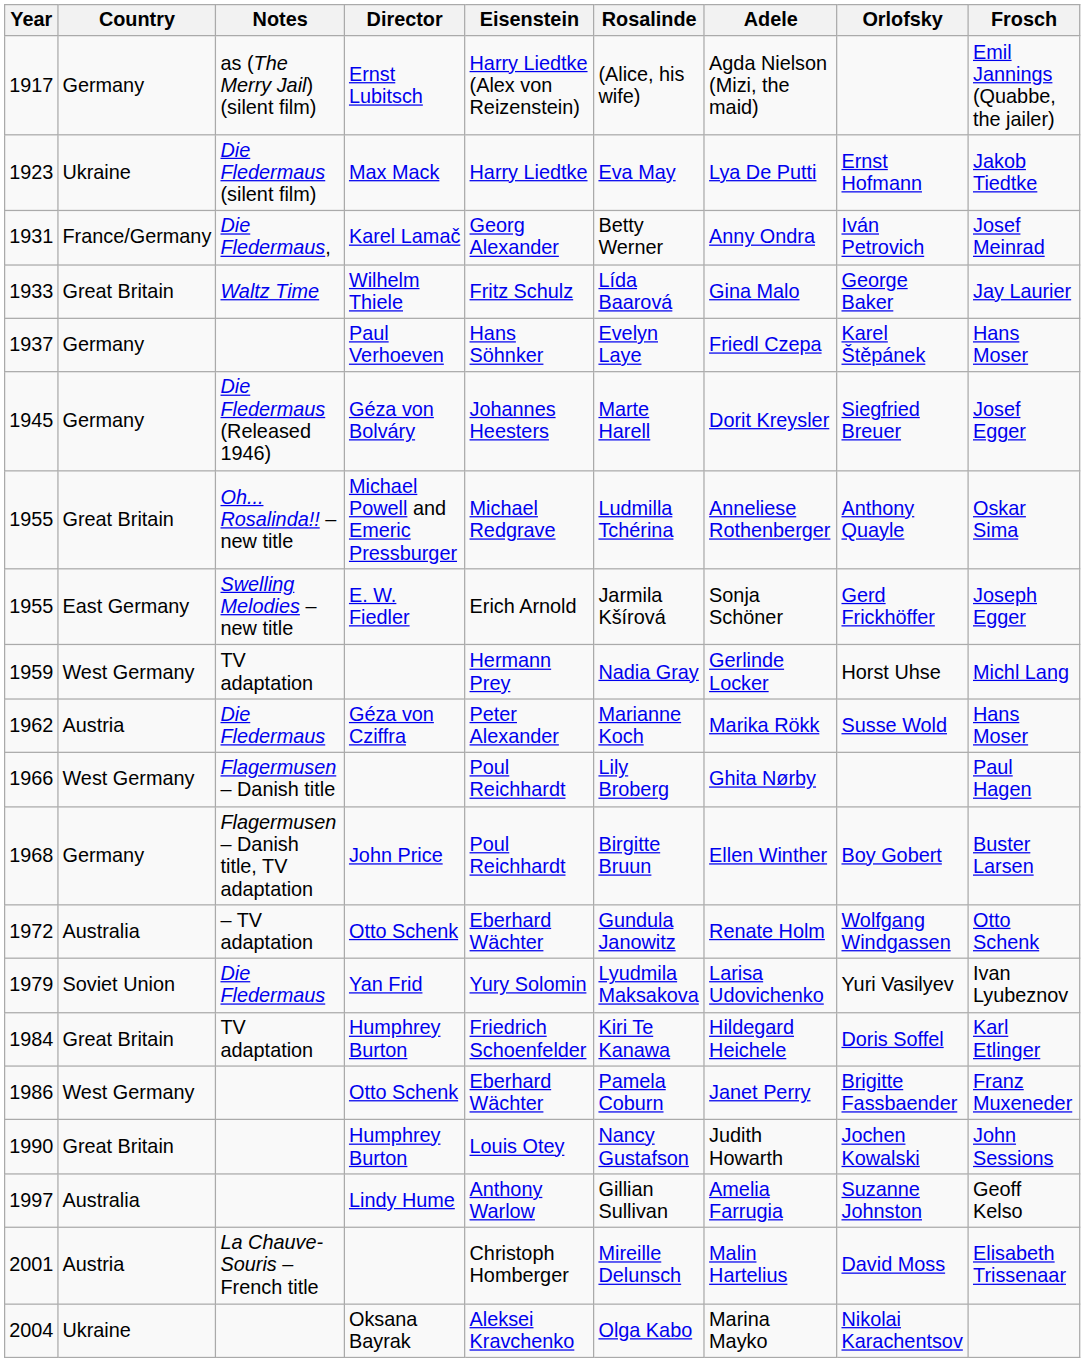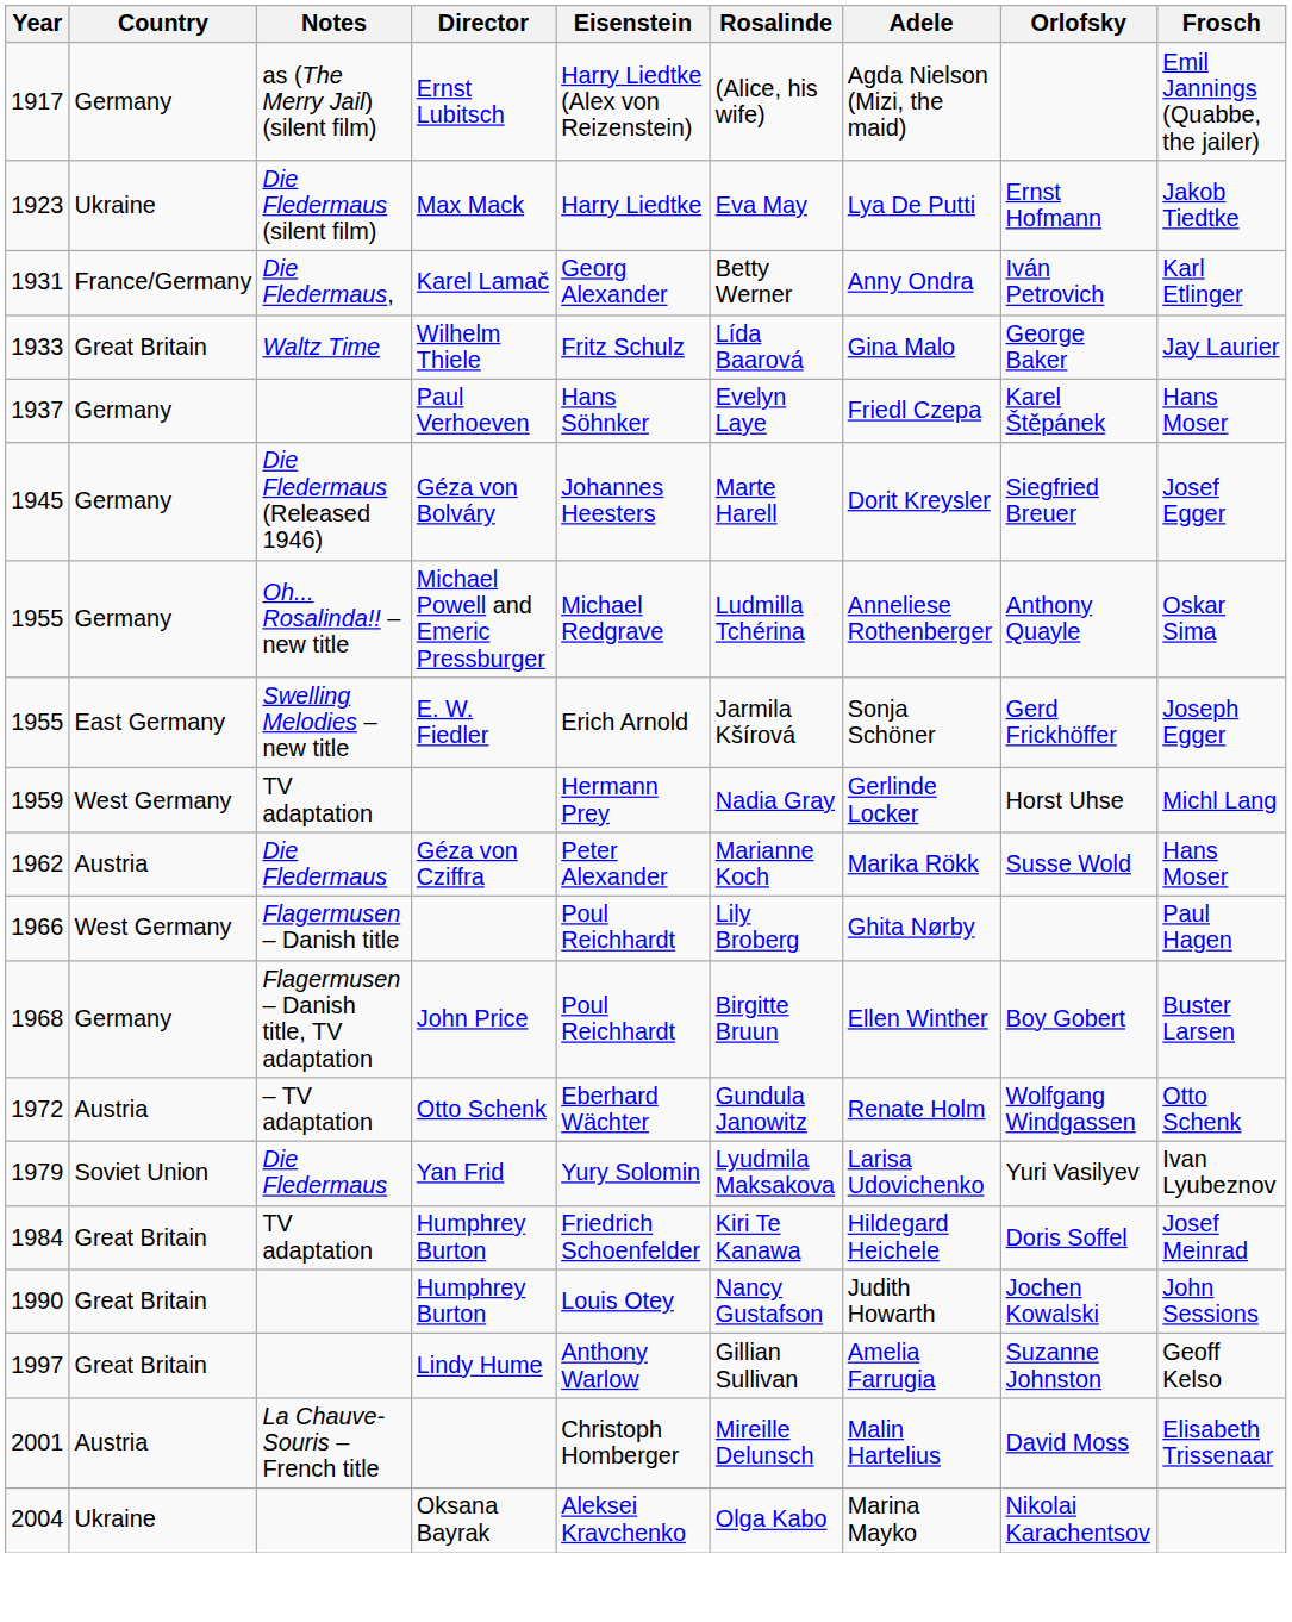 <table class="wikitable">
 <tr>
 <th>Year</th>
 <th>Country</th>
 <th align="center">Notes</th>
 <th align="center">Director</th>
 <th align="center">Eisenstein</th>
 <th align="center">Rosalinde</th>
 <th align="center">Adele</th>
 <th align="center">Orlofsky</th>
 <th align="center">Frosch</th>
 </tr>
 <tr>
 <td>1917</td>
 <td>Germany</td>
 <td>as <em></em> (<em>The Merry Jail</em>) (silent film)</td>
 <td><a href='#'>Ernst Lubitsch</a></td>
 <td><a href='#'>Harry Liedtke</a> (Alex von Reizenstein)</td>
 <td> (Alice, his wife)</td>
 <td>Agda Nielson (Mizi, the maid)</td>
 <td align="left"> </td>
 <td><a href='#'>Emil Jannings</a> (Quabbe, the jailer)</td>
 </tr>
 <tr>
 <td>1923</td>
 <td>Ukraine</td>
 <td><em><a href='#'>Die Fledermaus</a></em> (silent film)</td>
 <td><a href='#'>Max Mack</a></td>
 <td><a href='#'>Harry Liedtke</a></td>
 <td><a href='#'>Eva May</a></td>
 <td><a href='#'>Lya De Putti</a></td>
 <td><a href='#'>Ernst Hofmann</a></td>
 <td><a href='#'>Jakob Tiedtke</a></td>
 </tr>
 <tr>
 <td>1931</td>
 <td>France/Germany</td>
 <td><em><a href='#'>Die Fledermaus</a></em>, <br> <em></em></td>
 <td><a href='#'>Karel Lamač</a></td>
 <td><a href='#'>Georg Alexander</a></td>
 <td>Betty Werner</td>
 <td><a href='#'>Anny Ondra</a></td>
 <td><a href='#'>Iván Petrovich</a></td>
-<td><a href='#'>Josef Meinrad</a></td>
+<td><a href='#'>Karl Etlinger</a></td>
 </tr>
 <tr>
 <td>1933</td>
 <td>Great Britain</td>
 <td><em><a href='#'>Waltz Time</a></em></td>
 <td><a href='#'>Wilhelm Thiele</a></td>
 <td><a href='#'>Fritz Schulz</a></td>
 <td><a href='#'>Lída Baarová</a></td>
 <td><a href='#'>Gina Malo</a></td>
 <td><a href='#'>George Baker</a></td>
 <td><a href='#'>Jay Laurier</a></td>
 </tr>
 <tr>
 <td>1937</td>
 <td>Germany</td>
 <td><em></em></td>
 <td><a href='#'>Paul Verhoeven</a></td>
 <td><a href='#'>Hans Söhnker</a></td>
 <td><a href='#'>Evelyn Laye</a></td>
 <td><a href='#'>Friedl Czepa</a></td>
 <td><a href='#'>Karel Štěpánek</a></td>
 <td><a href='#'>Hans Moser</a></td>
 </tr>
 <tr>
 <td>1945</td>
 <td>Germany</td>
 <td><em><a href='#'>Die Fledermaus</a></em> <br> (Released 1946)</td>
 <td><a href='#'>Géza von Bolváry</a></td>
 <td><a href='#'>Johannes Heesters</a></td>
 <td><a href='#'>Marte Harell</a></td>
 <td><a href='#'>Dorit Kreysler</a></td>
 <td><a href='#'>Siegfried Breuer</a></td>
 <td><a href='#'>Josef Egger</a></td>
 </tr>
 <tr>
 <td>1955</td>
-<td>Great Britain</td>
+<td>Germany</td>
 <td><em><a href='#'>Oh... Rosalinda!!</a></em> – new title</td>
 <td><a href='#'>Michael Powell</a> and <a href='#'>Emeric Pressburger</a></td>
 <td><a href='#'>Michael Redgrave</a></td>
 <td><a href='#'>Ludmilla Tchérina</a></td>
 <td><a href='#'>Anneliese Rothenberger</a></td>
 <td><a href='#'>Anthony Quayle</a></td>
 <td><a href='#'>Oskar Sima</a></td>
 </tr>
 <tr>
 <td>1955</td>
 <td>East Germany</td>
 <td><em><a href='#'>Swelling Melodies</a></em> – new title</td>
 <td><a href='#'>E. W. Fiedler</a></td>
 <td>Erich Arnold</td>
 <td>Jarmila Kšírová</td>
 <td>Sonja Schöner</td>
 <td><a href='#'>Gerd Frickhöffer</a></td>
 <td><a href='#'>Joseph Egger</a></td>
 </tr>
 <tr>
 <td>1959</td>
 <td>West Germany</td>
 <td>TV adaptation</td>
 <td></td>
 <td><a href='#'>Hermann Prey</a></td>
 <td><a href='#'>Nadia Gray</a></td>
 <td><a href='#'>Gerlinde Locker</a></td>
 <td>Horst Uhse</td>
 <td><a href='#'>Michl Lang</a></td>
 </tr>
 <tr>
 <td>1962</td>
 <td>Austria</td>
 <td><em><a href='#'>Die Fledermaus</a></em></td>
 <td><a href='#'>Géza von Cziffra</a></td>
 <td><a href='#'>Peter Alexander</a></td>
 <td><a href='#'>Marianne Koch</a></td>
 <td><a href='#'>Marika Rökk</a></td>
 <td><a href='#'>Susse Wold</a></td>
 <td><a href='#'>Hans Moser</a></td>
 </tr>
 <tr>
 <td>1966</td>
 <td>West Germany</td>
 <td><em><a href='#'>Flagermusen</a></em> – Danish title</td>
 <td></td>
 <td><a href='#'>Poul Reichhardt</a></td>
 <td><a href='#'>Lily Broberg</a></td>
 <td><a href='#'>Ghita Nørby</a></td>
 <td></td>
 <td><a href='#'>Paul Hagen</a></td>
 </tr>
 <tr>
 <td>1968</td>
 <td>Germany</td>
 <td><em>Flagermusen</em> – Danish title, TV adaptation</td>
 <td><a href='#'>John Price</a></td>
 <td><a href='#'>Poul Reichhardt</a></td>
 <td><a href='#'>Birgitte Bruun</a></td>
 <td><a href='#'>Ellen Winther</a></td>
 <td><a href='#'>Boy Gobert</a></td>
 <td><a href='#'>Buster Larsen</a></td>
 </tr>
 <tr>
 <td>1972</td>
-<td>Australia</td>
+<td>Austria</td>
 <td><em></em> – TV adaptation</td>
 <td><a href='#'>Otto Schenk</a></td>
 <td><a href='#'>Eberhard Wächter</a></td>
 <td><a href='#'>Gundula Janowitz</a></td>
 <td><a href='#'>Renate Holm</a></td>
 <td><a href='#'>Wolfgang Windgassen</a></td>
 <td><a href='#'>Otto Schenk</a></td>
 </tr>
 <tr>
 <td>1979</td>
 <td>Soviet Union</td>
 <td><em><a href='#'>Die Fledermaus</a></em></td>
 <td><a href='#'>Yan Frid</a></td>
 <td><a href='#'>Yury Solomin</a></td>
 <td><a href='#'>Lyudmila Maksakova</a></td>
 <td><a href='#'>Larisa Udovichenko</a></td>
 <td>Yuri Vasilyev</td>
 <td>Ivan Lyubeznov</td>
 </tr>
 <tr>
 <td>1984</td>
 <td>Great Britain</td>
 <td>TV adaptation</td>
 <td><a href='#'>Humphrey Burton</a></td>
 <td><a href='#'>Friedrich Schoenfelder</a></td>
 <td><a href='#'>Kiri Te Kanawa</a></td>
 <td><a href='#'>Hildegard Heichele</a></td>
 <td><a href='#'>Doris Soffel</a></td>
-<td><a href='#'>Karl Etlinger</a></td>
-</tr>
-<tr>
-<td>1986</td>
-<td>West Germany</td>
-<td></td>
-<td><a href='#'>Otto Schenk</a></td>
-<td><a href='#'>Eberhard Wächter</a></td>
-<td><a href='#'>Pamela Coburn</a></td>
-<td><a href='#'>Janet Perry</a></td>
-<td><a href='#'>Brigitte Fassbaender</a></td>
-<td><a href='#'>Franz Muxeneder</a></td>
+<td><a href='#'>Josef Meinrad</a></td>
 </tr>
 <tr>
 <td>1990</td>
 <td>Great Britain</td>
 <td></td>
 <td><a href='#'>Humphrey Burton</a></td>
 <td><a href='#'>Louis Otey</a></td>
 <td><a href='#'>Nancy Gustafson</a></td>
 <td>Judith Howarth</td>
 <td><a href='#'>Jochen Kowalski</a></td>
 <td><a href='#'>John Sessions</a></td>
 </tr>
 <tr>
 <td>1997</td>
-<td>Australia</td>
+<td>Great Britain</td>
 <td></td>
 <td><a href='#'>Lindy Hume</a></td>
 <td><a href='#'>Anthony Warlow</a></td>
 <td>Gillian Sullivan</td>
 <td><a href='#'>Amelia Farrugia</a></td>
 <td><a href='#'>Suzanne Johnston</a></td>
 <td>Geoff Kelso</td>
 </tr>
 <tr>
 <td>2001</td>
 <td>Austria</td>
 <td><em>La Chauve-Souris</em> – French title</td>
 <td></td>
 <td>Christoph Homberger</td>
 <td><a href='#'>Mireille Delunsch</a></td>
 <td><a href='#'>Malin Hartelius</a></td>
 <td><a href='#'>David Moss</a></td>
 <td><a href='#'>Elisabeth Trissenaar</a></td>
 </tr>
 <tr>
 <td>2004</td>
 <td>Ukraine</td>
 <td></td>
 <td>Oksana Bayrak</td>
 <td><a href='#'>Aleksei Kravchenko</a></td>
 <td><a href='#'>Olga Kabo</a></td>
 <td>Marina Mayko</td>
 <td><a href='#'>Nikolai Karachentsov</a></td>
 <td></td>
 </tr>
 </table>
